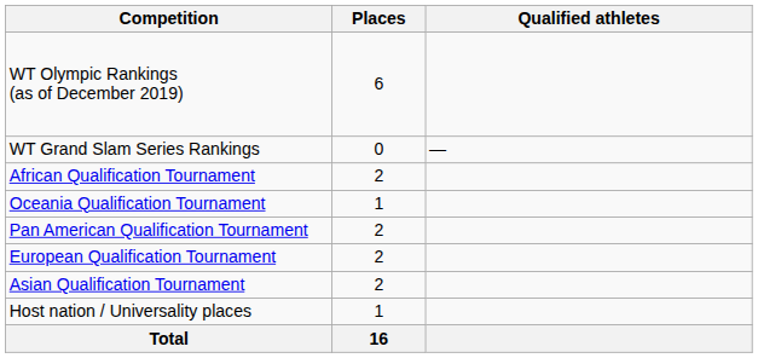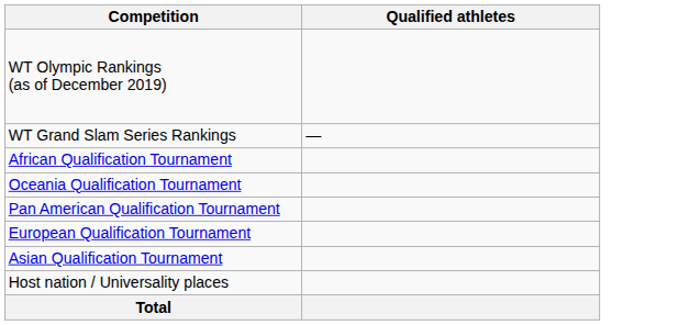 <table class="wikitable">
 <tr>
 <th width=300>Competition</th>
-<th width=80>Places</th>
 <th width=300>Qualified athletes</th>
 </tr>
 <tr>
 <td>WT Olympic Rankings<br>(as of December 2019)</td>
-<td align="center">6</td>
 <td><br><br><br><br><br></td>
 </tr>
 <tr>
 <td>WT Grand Slam Series Rankings</td>
-<td align=center>0</td>
 <td>—</td>
 </tr>
 <tr>
 <td><a href='#'>African Qualification Tournament</a></td>
-<td align="center">2</td>
 <td><br></td>
 </tr>
 <tr>
 <td><a href='#'>Oceania Qualification Tournament</a></td>
-<td align="center">1</td>
 <td></td>
 </tr>
 <tr>
 <td><a href='#'>Pan American Qualification Tournament</a></td>
-<td align="center">2</td>
 <td><br></td>
 </tr>
 <tr>
 <td><a href='#'>European Qualification Tournament</a></td>
-<td align="center">2</td>
 <td><br></td>
 </tr>
 <tr>
 <td><a href='#'>Asian Qualification Tournament</a></td>
-<td align="center">2</td>
 <td><br></td>
 </tr>
 <tr>
 <td>Host nation / Universality places</td>
-<td align="center">1</td>
 <td></td>
 </tr>
 <tr>
 <th>Total</th>
-<th>16</th>
 <th></th>
 </tr>
 </table>
